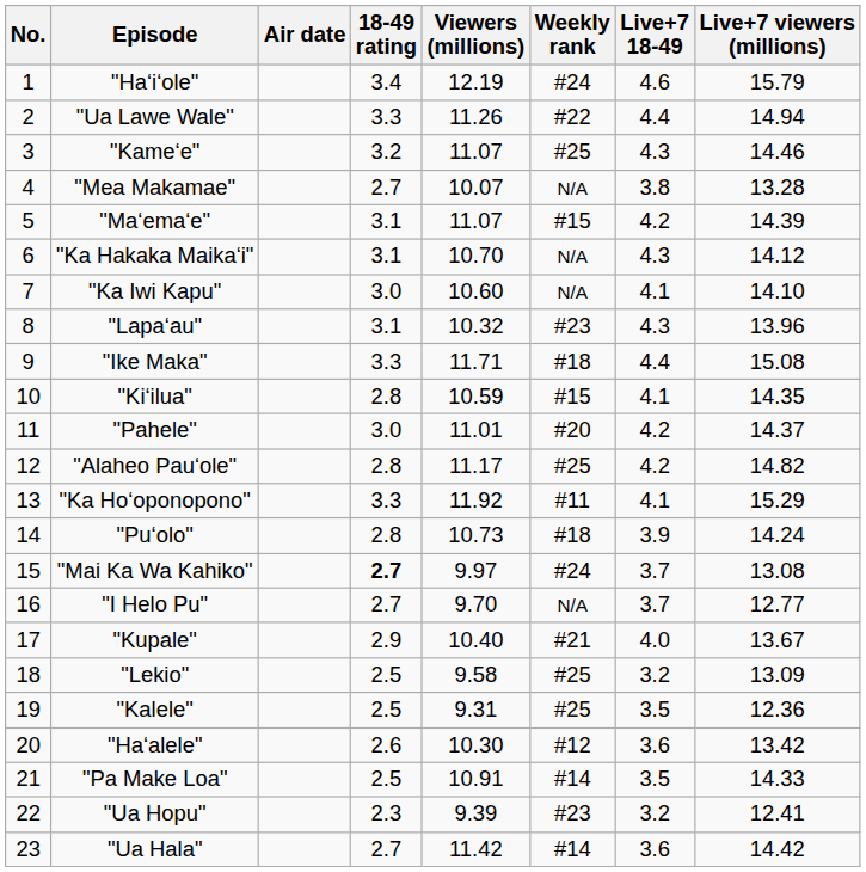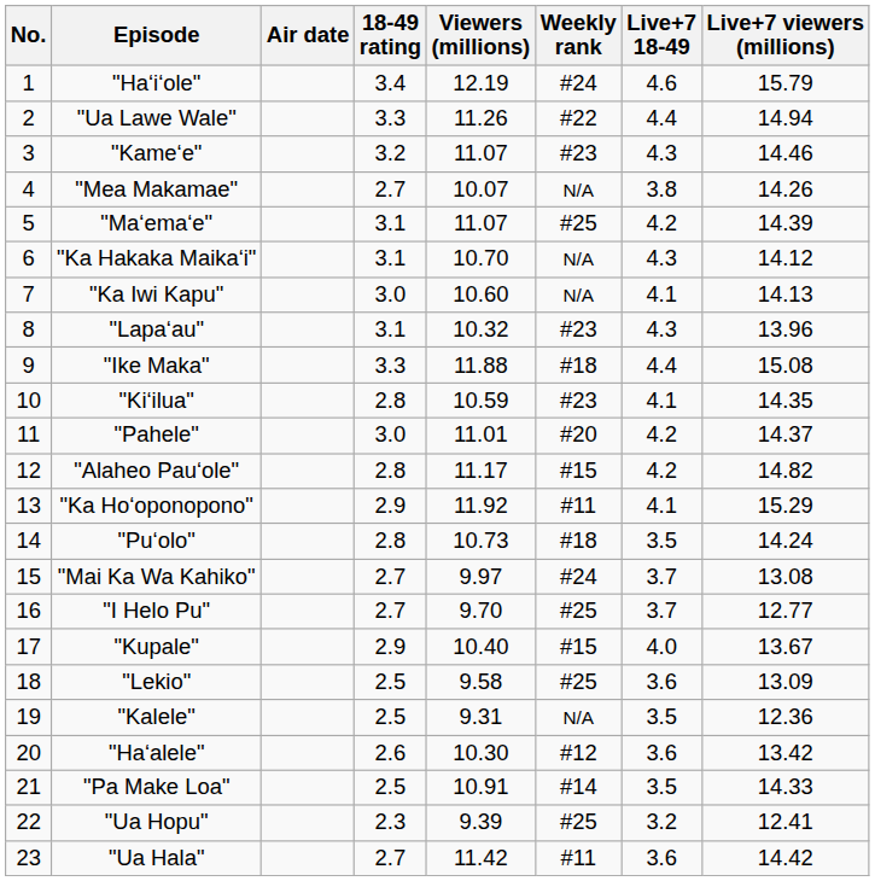 <table class="wikitable sortable" style="text-align:center;">
 <tr>
 <th>No.</th>
 <th>Episode</th>
 <th>Air date</th>
 <th>18-49<br>rating</th>
 <th>Viewers<br>(millions)</th>
 <th>Weekly<br>rank</th>
 <th>Live+7<br>18-49</th>
 <th>Live+7 viewers<br>(millions)</th>
 </tr>
 <tr>
 <td>1</td>
 <td>"Haʻiʻole"</td>
 <td></td>
 <td>3.4</td>
 <td>12.19</td>
 <td>#24</td>
 <td>4.6</td>
 <td>15.79</td>
 </tr>
 <tr>
 <td>2</td>
 <td>"Ua Lawe Wale"</td>
 <td></td>
 <td>3.3</td>
 <td>11.26</td>
 <td>#22</td>
 <td>4.4</td>
 <td>14.94</td>
 </tr>
 <tr>
 <td>3</td>
 <td>"Kameʻe"</td>
 <td></td>
 <td>3.2</td>
 <td>11.07</td>
-<td>#25</td>
+<td>#23</td>
 <td>4.3</td>
 <td>14.46</td>
 </tr>
 <tr>
 <td>4</td>
 <td>"Mea Makamae"</td>
 <td></td>
 <td>2.7</td>
 <td>10.07</td>
 <td><span><small>N/A</small></span></td>
 <td>3.8</td>
-<td>13.28</td>
+<td>14.26</td>
 </tr>
 <tr>
 <td>5</td>
 <td>"Maʻemaʻe"</td>
 <td></td>
 <td>3.1</td>
 <td>11.07</td>
-<td>#15</td>
+<td>#25</td>
 <td>4.2</td>
 <td>14.39</td>
 </tr>
 <tr>
 <td>6</td>
 <td>"Ka Hakaka Maikaʻi"</td>
 <td></td>
 <td>3.1</td>
 <td>10.70</td>
 <td><span><small>N/A</small></span></td>
 <td>4.3</td>
 <td>14.12</td>
 </tr>
 <tr>
 <td>7</td>
 <td>"Ka Iwi Kapu"</td>
 <td></td>
 <td>3.0</td>
 <td>10.60</td>
 <td><span><small>N/A</small></span></td>
 <td>4.1</td>
-<td>14.10</td>
+<td>14.13</td>
 </tr>
 <tr>
 <td>8</td>
 <td>"Lapaʻau"</td>
 <td></td>
 <td>3.1</td>
 <td>10.32</td>
 <td>#23</td>
 <td>4.3</td>
 <td>13.96</td>
 </tr>
 <tr>
 <td>9</td>
 <td>"Ike Maka"</td>
 <td></td>
 <td>3.3</td>
-<td>11.71</td>
+<td>11.88</td>
 <td>#18</td>
 <td>4.4</td>
 <td>15.08</td>
 </tr>
 <tr>
 <td>10</td>
 <td>"Kiʻilua"</td>
 <td></td>
 <td>2.8</td>
 <td>10.59</td>
-<td>#15</td>
+<td>#23</td>
 <td>4.1</td>
 <td>14.35</td>
 </tr>
 <tr>
 <td>11</td>
 <td>"Pahele"</td>
 <td></td>
 <td>3.0</td>
 <td>11.01</td>
 <td>#20</td>
 <td>4.2</td>
 <td>14.37</td>
 </tr>
 <tr>
 <td>12</td>
 <td>"Alaheo Pauʻole"</td>
 <td></td>
 <td>2.8</td>
 <td>11.17</td>
-<td>#25</td>
+<td>#15</td>
 <td>4.2</td>
 <td>14.82</td>
 </tr>
 <tr>
 <td>13</td>
 <td>"Ka Hoʻoponopono"</td>
 <td></td>
-<td>3.3</td>
+<td>2.9</td>
 <td>11.92</td>
 <td>#11</td>
 <td>4.1</td>
 <td>15.29</td>
 </tr>
 <tr>
 <td>14</td>
 <td>"Puʻolo"</td>
 <td></td>
 <td>2.8</td>
 <td>10.73</td>
 <td>#18</td>
-<td>3.9</td>
+<td>3.5</td>
 <td>14.24</td>
 </tr>
 <tr>
 <td>15</td>
 <td>"Mai Ka Wa Kahiko"</td>
 <td></td>
-<td><strong>2.7</strong></td>
+<td>2.7</td>
 <td>9.97</td>
 <td>#24</td>
 <td>3.7</td>
 <td>13.08</td>
 </tr>
 <tr>
 <td>16</td>
 <td>"I Helo Pu"</td>
 <td></td>
 <td>2.7</td>
 <td>9.70</td>
-<td><span><small>N/A</small></span></td>
+<td>#25</td>
 <td>3.7</td>
 <td>12.77</td>
 </tr>
 <tr>
 <td>17</td>
 <td>"Kupale"</td>
 <td></td>
 <td>2.9</td>
 <td>10.40</td>
-<td>#21</td>
+<td>#15</td>
 <td>4.0</td>
 <td>13.67</td>
 </tr>
 <tr>
 <td>18</td>
 <td>"Lekio"</td>
 <td></td>
 <td>2.5</td>
 <td>9.58</td>
 <td>#25</td>
-<td>3.2</td>
+<td>3.6</td>
 <td>13.09</td>
 </tr>
 <tr>
 <td>19</td>
 <td>"Kalele"</td>
 <td></td>
 <td>2.5</td>
 <td>9.31</td>
-<td>#25</td>
+<td><span><small>N/A</small></span></td>
 <td>3.5</td>
 <td>12.36</td>
 </tr>
 <tr>
 <td>20</td>
 <td>"Haʻalele"</td>
 <td></td>
 <td>2.6</td>
 <td>10.30</td>
 <td>#12</td>
 <td>3.6</td>
 <td>13.42</td>
 </tr>
 <tr>
 <td>21</td>
 <td>"Pa Make Loa"</td>
 <td></td>
 <td>2.5</td>
 <td>10.91</td>
 <td>#14</td>
 <td>3.5</td>
 <td>14.33</td>
 </tr>
 <tr>
 <td>22</td>
 <td>"Ua Hopu"</td>
 <td></td>
 <td>2.3</td>
 <td>9.39</td>
-<td>#23</td>
+<td>#25</td>
 <td>3.2</td>
 <td>12.41</td>
 </tr>
 <tr>
 <td>23</td>
 <td>"Ua Hala"</td>
 <td></td>
 <td>2.7</td>
 <td>11.42</td>
-<td>#14</td>
+<td>#11</td>
 <td>3.6</td>
 <td>14.42</td>
 </tr>
 </table>
